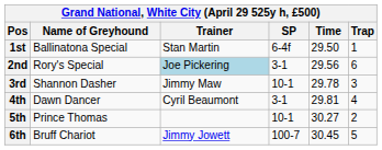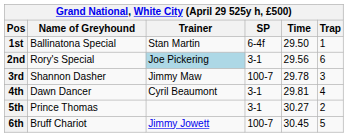 <table class="wikitable">
 <tr>
 <th colspan="6"><a href='#'>Grand National</a>, <a href='#'>White City</a> (April 29 525y h, £500)</th>
 </tr>
 <tr>
 <th width=30>Pos</th>
 <th width=180>Name of Greyhound</th>
 <th width=150>Trainer</th>
 <th width=50>SP</th>
 <th width=50>Time</th>
 <th width=30>Trap</th>
 </tr>
 <tr>
 <th>1st</th>
 <td>Ballinatona Special</td>
 <td>Stan Martin</td>
 <td>6-4f</td>
 <td>29.50</td>
 <td>1</td>
 </tr>
 <tr>
 <th>2nd</th>
 <td>Rory's Special</td>
 <td style="background: lightblue;">Joe Pickering</td>
 <td>3-1</td>
 <td>29.56</td>
 <td>6</td>
 </tr>
 <tr>
 <th>3rd</th>
 <td>Shannon Dasher</td>
 <td>Jimmy Maw</td>
-<td>10-1</td>
+<td>100-7</td>
 <td>29.78</td>
 <td>3</td>
 </tr>
 <tr>
 <th>4th</th>
 <td>Dawn Dancer</td>
 <td>Cyril Beaumont</td>
 <td>3-1</td>
 <td>29.81</td>
 <td>4</td>
 </tr>
 <tr>
 <th>5th</th>
 <td>Prince Thomas</td>
 <td></td>
-<td>10-1</td>
+<td>3-1</td>
 <td>30.27</td>
 <td>2</td>
 </tr>
 <tr>
 <th>6th</th>
 <td>Bruff Chariot</td>
 <td><a href='#'>Jimmy Jowett</a></td>
 <td>100-7</td>
 <td>30.45</td>
 <td>5</td>
 </tr>
 </table>
